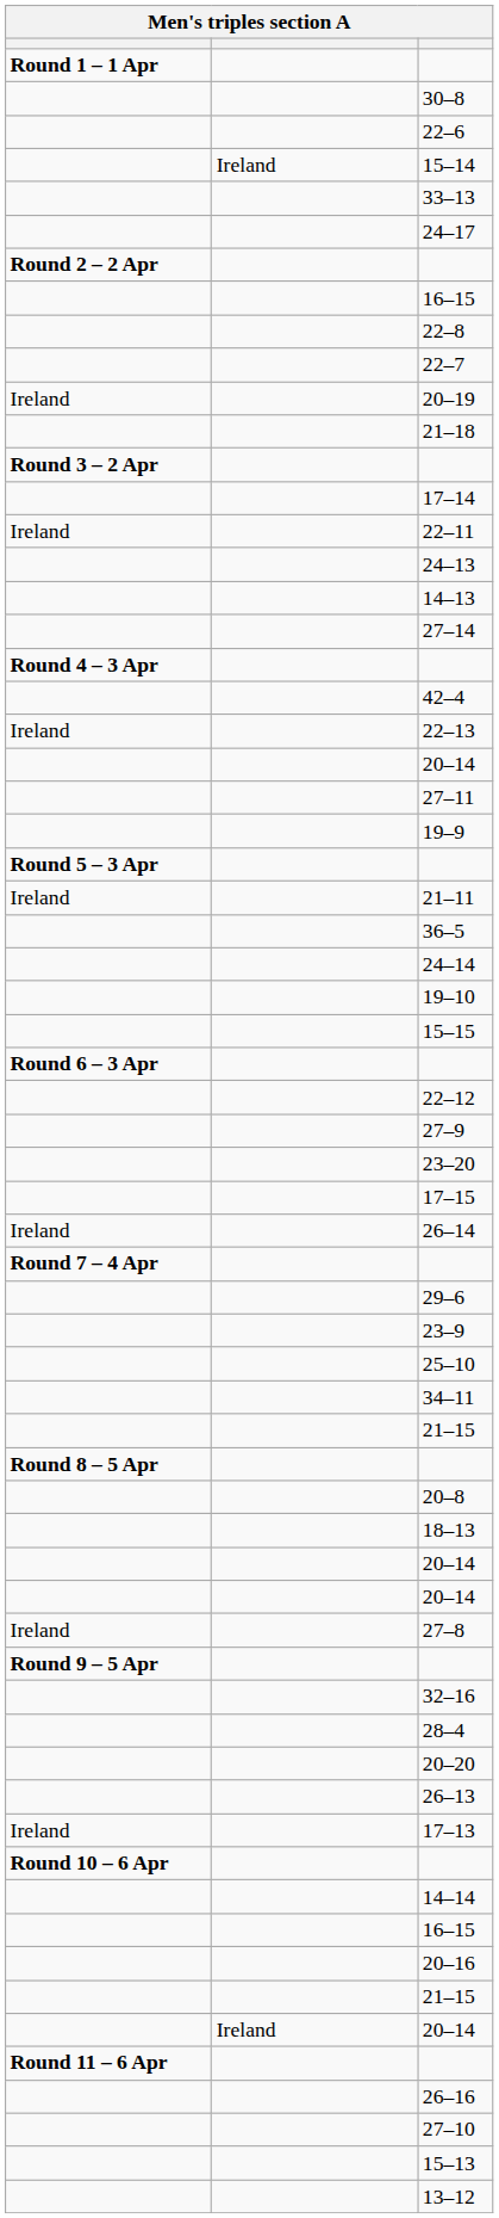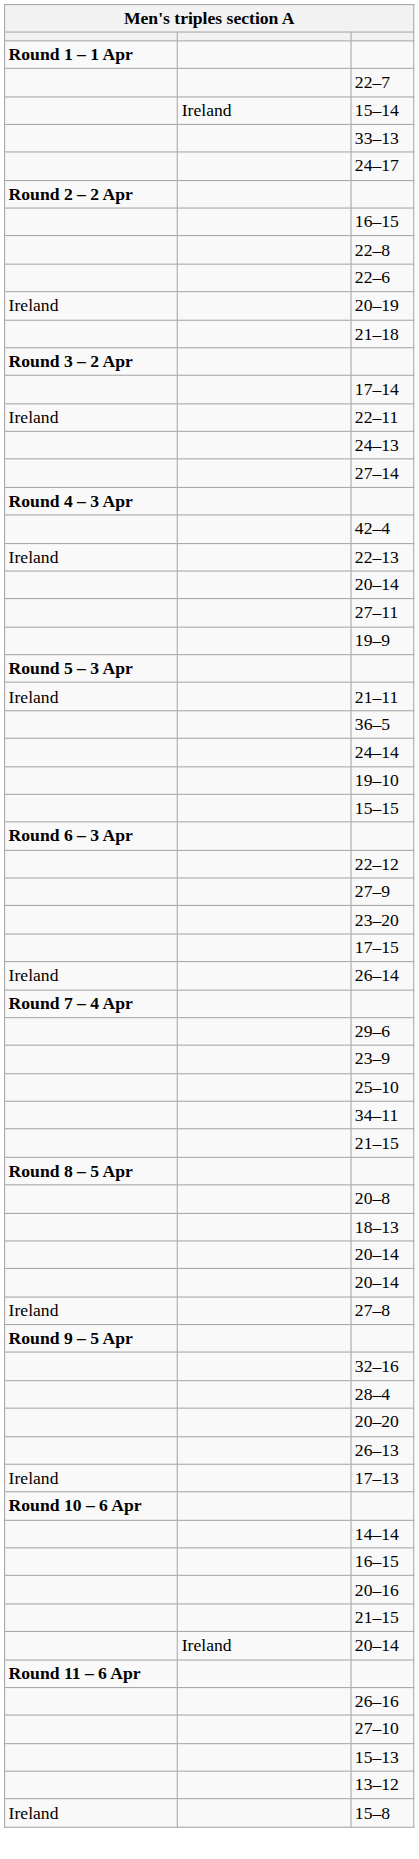 <table class="wikitable">
 <tr>
 <th colspan="3">Men's triples section A</th>
 </tr>
 <tr>
 <th width=150></th>
 <th width=150></th>
 <th width=50></th>
 </tr>
 <tr>
 <td><strong>Round 1 – 1 Apr</strong></td>
 <td></td>
 <td></td>
 </tr>
 <tr>
 <td></td>
 <td></td>
-<td>30–8</td>
-</tr>
-<tr>
-<td></td>
-<td></td>
-<td>22–6</td>
+<td>22–7</td>
 </tr>
 <tr>
 <td></td>
 <td> Ireland</td>
 <td>15–14</td>
 </tr>
 <tr>
 <td></td>
 <td></td>
 <td>33–13</td>
 </tr>
 <tr>
 <td></td>
 <td></td>
 <td>24–17</td>
 </tr>
 <tr>
 <td><strong>Round 2 – 2 Apr</strong></td>
 <td></td>
 <td></td>
 </tr>
 <tr>
 <td></td>
 <td></td>
 <td>16–15</td>
 </tr>
 <tr>
 <td></td>
 <td></td>
 <td>22–8</td>
 </tr>
 <tr>
 <td></td>
 <td></td>
-<td>22–7</td>
+<td>22–6</td>
 </tr>
 <tr>
 <td> Ireland</td>
 <td></td>
 <td>20–19</td>
 </tr>
 <tr>
 <td></td>
 <td></td>
 <td>21–18</td>
 </tr>
 <tr>
 <td><strong>Round 3 – 2 Apr</strong></td>
 <td></td>
 <td></td>
 </tr>
 <tr>
 <td></td>
 <td></td>
 <td>17–14</td>
 </tr>
 <tr>
 <td> Ireland</td>
 <td></td>
 <td>22–11</td>
 </tr>
 <tr>
 <td></td>
 <td></td>
 <td>24–13</td>
-</tr>
-<tr>
-<td></td>
-<td></td>
-<td>14–13</td>
 </tr>
 <tr>
 <td></td>
 <td></td>
 <td>27–14</td>
 </tr>
 <tr>
 <td><strong>Round 4 – 3 Apr</strong></td>
 <td></td>
 <td></td>
 </tr>
 <tr>
 <td></td>
 <td></td>
 <td>42–4</td>
 </tr>
 <tr>
 <td> Ireland</td>
 <td></td>
 <td>22–13</td>
 </tr>
 <tr>
 <td></td>
 <td></td>
 <td>20–14</td>
 </tr>
 <tr>
 <td></td>
 <td></td>
 <td>27–11</td>
 </tr>
 <tr>
 <td></td>
 <td></td>
 <td>19–9</td>
 </tr>
 <tr>
 <td><strong>Round 5 – 3 Apr</strong></td>
 <td></td>
 <td></td>
 </tr>
 <tr>
 <td> Ireland</td>
 <td></td>
 <td>21–11</td>
 </tr>
 <tr>
 <td></td>
 <td></td>
 <td>36–5</td>
 </tr>
 <tr>
 <td></td>
 <td></td>
 <td>24–14</td>
 </tr>
 <tr>
 <td></td>
 <td></td>
 <td>19–10</td>
 </tr>
 <tr>
 <td></td>
 <td></td>
 <td>15–15</td>
 </tr>
 <tr>
 <td><strong>Round 6  – 3 Apr</strong></td>
 <td></td>
 <td></td>
 </tr>
 <tr>
 <td></td>
 <td></td>
 <td>22–12</td>
 </tr>
 <tr>
 <td></td>
 <td></td>
 <td>27–9</td>
 </tr>
 <tr>
 <td></td>
 <td></td>
 <td>23–20</td>
 </tr>
 <tr>
 <td></td>
 <td></td>
 <td>17–15</td>
 </tr>
 <tr>
 <td> Ireland</td>
 <td></td>
 <td>26–14</td>
 </tr>
 <tr>
 <td><strong>Round 7 – 4 Apr</strong></td>
 <td></td>
 <td></td>
 </tr>
 <tr>
 <td></td>
 <td></td>
 <td>29–6</td>
 </tr>
 <tr>
 <td></td>
 <td></td>
 <td>23–9</td>
 </tr>
 <tr>
 <td></td>
 <td></td>
 <td>25–10</td>
 </tr>
 <tr>
 <td></td>
 <td></td>
 <td>34–11</td>
 </tr>
 <tr>
 <td></td>
 <td></td>
 <td>21–15</td>
 </tr>
 <tr>
 <td><strong>Round 8 – 5 Apr</strong></td>
 <td></td>
 <td></td>
 </tr>
 <tr>
 <td></td>
 <td></td>
 <td>20–8</td>
 </tr>
 <tr>
 <td></td>
 <td></td>
 <td>18–13</td>
 </tr>
 <tr>
 <td></td>
 <td></td>
 <td>20–14</td>
 </tr>
 <tr>
 <td></td>
 <td></td>
 <td>20–14</td>
 </tr>
 <tr>
 <td> Ireland</td>
 <td></td>
 <td>27–8</td>
 </tr>
 <tr>
 <td><strong>Round 9 – 5 Apr</strong></td>
 <td></td>
 <td></td>
 </tr>
 <tr>
 <td></td>
 <td></td>
 <td>32–16</td>
 </tr>
 <tr>
 <td></td>
 <td></td>
 <td>28–4</td>
 </tr>
 <tr>
 <td></td>
 <td></td>
 <td>20–20</td>
 </tr>
 <tr>
 <td></td>
 <td></td>
 <td>26–13</td>
 </tr>
 <tr>
 <td> Ireland</td>
 <td></td>
 <td>17–13</td>
 </tr>
 <tr>
 <td><strong>Round 10 – 6 Apr</strong></td>
 <td></td>
 <td></td>
 </tr>
 <tr>
 <td></td>
 <td></td>
 <td>14–14</td>
 </tr>
 <tr>
 <td></td>
 <td></td>
 <td>16–15</td>
 </tr>
 <tr>
 <td></td>
 <td></td>
 <td>20–16</td>
 </tr>
 <tr>
 <td></td>
 <td></td>
 <td>21–15</td>
 </tr>
 <tr>
 <td></td>
 <td> Ireland</td>
 <td>20–14</td>
 </tr>
 <tr>
 <td><strong>Round 11 – 6 Apr</strong></td>
 <td></td>
 <td></td>
 </tr>
 <tr>
 <td></td>
 <td></td>
 <td>26–16</td>
 </tr>
 <tr>
 <td></td>
 <td></td>
 <td>27–10</td>
 </tr>
 <tr>
 <td></td>
 <td></td>
 <td>15–13</td>
 </tr>
 <tr>
 <td></td>
 <td></td>
 <td>13–12</td>
 </tr>
+<tr>
+<td> Ireland</td>
+<td></td>
+<td>15–8</td>
+</tr>
 </table>
